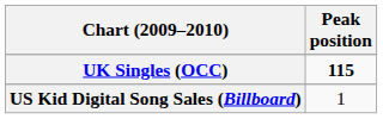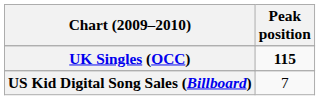 <table class="wikitable sortable plainrowheaders" style="text-align:center">
 <tr>
 <th scope="col">Chart (2009–2010)</th>
 <th scope="col">Peak<br>position</th>
 </tr>
 <tr>
 </tr>
 <tr>
 <th scope="row"><a href='#'>UK Singles</a> (<a href='#'>OCC</a>)</th>
 <td><strong>115</strong></td>
 </tr>
 <tr>
 </tr>
 <tr>
 <th scope="row">US Kid Digital Song Sales (<em><a href='#'>Billboard</a></em>)</th>
-<td>1</td>
+<td>7</td>
 </tr>
 </table>
